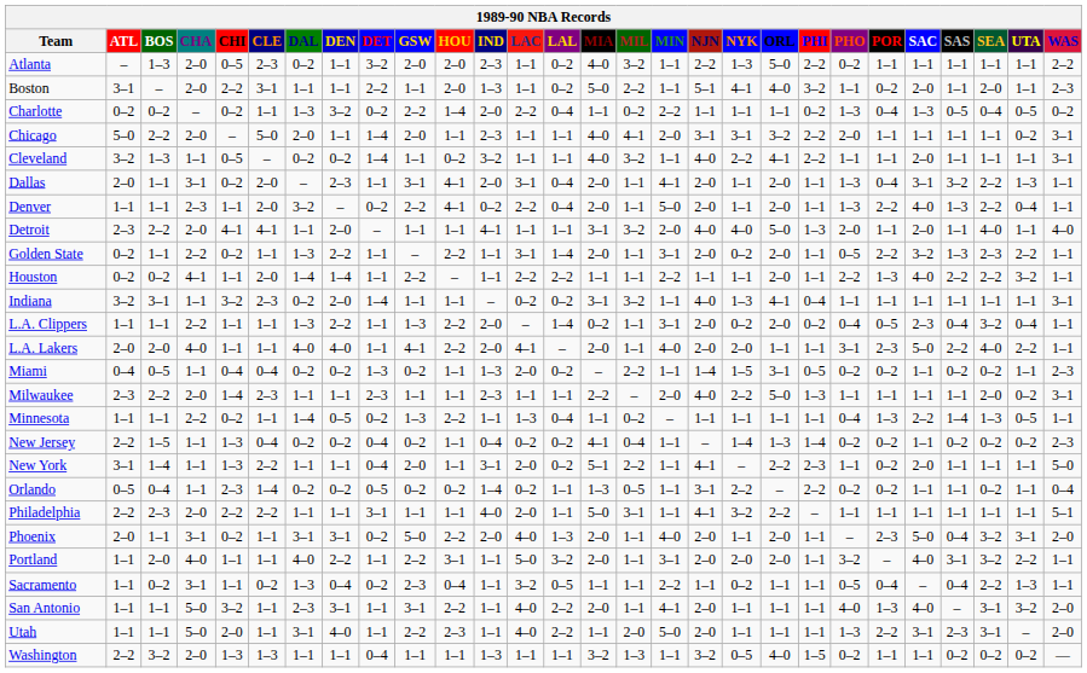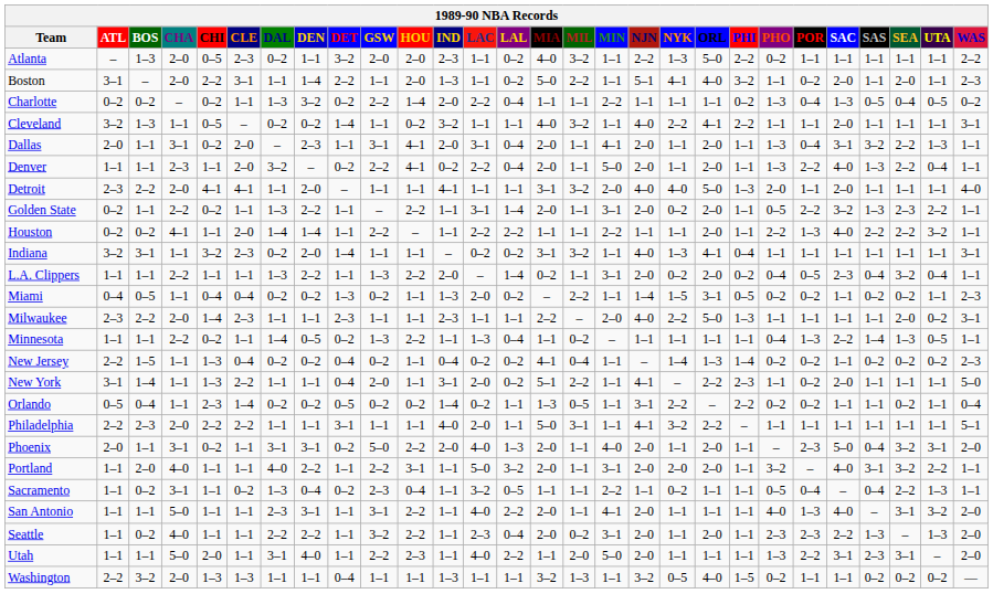 <table class="wikitable" style="font-size:95%; text-align:center;">
 <tr>
 <th colspan=28>1989-90 NBA Records</th>
 </tr>
 <tr>
 <th width=100>Team</th>
 <th style="background:#FF0000;color:#FFFFFF;width=35">ATL</th>
 <th style="background:#006400;color:#FFFFFF;width=35">BOS</th>
 <th style="background:#008080;color:#800080;width=35">CHA</th>
 <th style="background:#FF0000;color:#000000;width=35">CHI</th>
 <th style="background:#000080;color:#FF8C00;width=35">CLE</th>
 <th style="background:#008000;color:#00008B;width=35">DAL</th>
 <th style="background:#0000CD;color:#FFD700;width=35">DEN</th>
 <th style="background:#0000FF;color:#FF0000;width=35">DET</th>
 <th style="background:#0000FF;color:#FFD700;width=35">GSW</th>
 <th style="background:#FF0000;color:#FFD700;width=35">HOU</th>
 <th style="background:#000080;color:#FFD700;width=35">IND</th>
 <th style="background:#F9160D;color:#1A2E8B;width=35">LAC</th>
 <th style="background:#800080;color:#FFD700;width=35">LAL</th>
 <th style="background:#000000;color:#8B0000;width=35">MIA</th>
 <th style="background:#006400;color:#B22222;width=35">MIL</th>
 <th style="background:#0000FF;color:#228B22;width=35">MIN</th>
 <th style="background:#B0170C;color:#00056D;width=35">NJN</th>
 <th style="background:#0000FF;color:#FF8C00;width=35">NYK</th>
 <th style="background:#0000FF;color:#000000;width=35">ORL</th>
 <th style="background:#FF0000;color:#0000FF;width=35">PHI</th>
 <th style="background:#800080;color:#FF4500;width=35">PHO</th>
 <th style="background:#000000;color:#FF0000;width=35">POR</th>
 <th style="background:#0000FF;color:#FFFFFF;width=35">SAC</th>
 <th style="background:#000000;color:#C0C0C0;width=35">SAS</th>
 <th style="background:#005831;color:#FFC322;width=35">SEA</th>
 <th style="background:#36004A;color:#FFFF00;width=35">UTA</th>
 <th style="background:#DC143C;color:#0000CD;width=35">WAS</th>
 </tr>
 <tr>
 <td style="text-align:left;"><a href='#'>Atlanta</a></td>
 <td>–</td>
 <td>1–3</td>
 <td>2–0</td>
 <td>0–5</td>
 <td>2–3</td>
 <td>0–2</td>
 <td>1–1</td>
 <td>3–2</td>
 <td>2–0</td>
 <td>2–0</td>
 <td>2–3</td>
 <td>1–1</td>
 <td>0–2</td>
 <td>4–0</td>
 <td>3–2</td>
 <td>1–1</td>
 <td>2–2</td>
 <td>1–3</td>
 <td>5–0</td>
 <td>2–2</td>
 <td>0–2</td>
 <td>1–1</td>
 <td>1–1</td>
 <td>1–1</td>
 <td>1–1</td>
 <td>1–1</td>
 <td>2–2</td>
 </tr>
 <tr>
 <td style="text-align:left;">Boston</td>
 <td>3–1</td>
 <td>–</td>
 <td>2–0</td>
 <td>2–2</td>
 <td>3–1</td>
 <td>1–1</td>
-<td>1–1</td>
+<td>1–4</td>
 <td>2–2</td>
 <td>1–1</td>
 <td>2–0</td>
 <td>1–3</td>
 <td>1–1</td>
 <td>0–2</td>
 <td>5–0</td>
 <td>2–2</td>
 <td>1–1</td>
 <td>5–1</td>
 <td>4–1</td>
 <td>4–0</td>
 <td>3–2</td>
 <td>1–1</td>
 <td>0–2</td>
 <td>2–0</td>
 <td>1–1</td>
 <td>2–0</td>
 <td>1–1</td>
 <td>2–3</td>
 </tr>
 <tr>
 <td style="text-align:left;"><a href='#'>Charlotte</a></td>
 <td>0–2</td>
 <td>0–2</td>
 <td>–</td>
 <td>0–2</td>
 <td>1–1</td>
 <td>1–3</td>
 <td>3–2</td>
 <td>0–2</td>
 <td>2–2</td>
 <td>1–4</td>
 <td>2–0</td>
 <td>2–2</td>
 <td>0–4</td>
 <td>1–1</td>
-<td>0–2</td>
+<td>1–1</td>
 <td>2–2</td>
 <td>1–1</td>
 <td>1–1</td>
 <td>1–1</td>
 <td>0–2</td>
 <td>1–3</td>
 <td>0–4</td>
 <td>1–3</td>
 <td>0–5</td>
 <td>0–4</td>
 <td>0–5</td>
 <td>0–2</td>
-</tr>
-<tr>
-<td style="text-align:left;"><a href='#'>Chicago</a></td>
-<td>5–0</td>
-<td>2–2</td>
-<td>2–0</td>
-<td>–</td>
-<td>5–0</td>
-<td>2–0</td>
-<td>1–1</td>
-<td>1–4</td>
-<td>2–0</td>
-<td>1–1</td>
-<td>2–3</td>
-<td>1–1</td>
-<td>1–1</td>
-<td>4–0</td>
-<td>4–1</td>
-<td>2–0</td>
-<td>3–1</td>
-<td>3–1</td>
-<td>3–2</td>
-<td>2–2</td>
-<td>2–0</td>
-<td>1–1</td>
-<td>1–1</td>
-<td>1–1</td>
-<td>1–1</td>
-<td>0–2</td>
-<td>3–1</td>
 </tr>
 <tr>
 <td style="text-align:left;"><a href='#'>Cleveland</a></td>
 <td>3–2</td>
 <td>1–3</td>
 <td>1–1</td>
 <td>0–5</td>
 <td>–</td>
 <td>0–2</td>
 <td>0–2</td>
 <td>1–4</td>
 <td>1–1</td>
 <td>0–2</td>
 <td>3–2</td>
 <td>1–1</td>
 <td>1–1</td>
 <td>4–0</td>
 <td>3–2</td>
 <td>1–1</td>
 <td>4–0</td>
 <td>2–2</td>
 <td>4–1</td>
 <td>2–2</td>
 <td>1–1</td>
 <td>1–1</td>
 <td>2–0</td>
 <td>1–1</td>
 <td>1–1</td>
 <td>1–1</td>
 <td>3–1</td>
 </tr>
 <tr>
 <td style="text-align:left;"><a href='#'>Dallas</a></td>
 <td>2–0</td>
 <td>1–1</td>
 <td>3–1</td>
 <td>0–2</td>
 <td>2–0</td>
 <td>–</td>
 <td>2–3</td>
 <td>1–1</td>
 <td>3–1</td>
 <td>4–1</td>
 <td>2–0</td>
 <td>3–1</td>
 <td>0–4</td>
 <td>2–0</td>
 <td>1–1</td>
 <td>4–1</td>
 <td>2–0</td>
 <td>1–1</td>
 <td>2–0</td>
 <td>1–1</td>
 <td>1–3</td>
 <td>0–4</td>
 <td>3–1</td>
 <td>3–2</td>
 <td>2–2</td>
 <td>1–3</td>
 <td>1–1</td>
 </tr>
 <tr>
 <td style="text-align:left;"><a href='#'>Denver</a></td>
 <td>1–1</td>
 <td>1–1</td>
 <td>2–3</td>
 <td>1–1</td>
 <td>2–0</td>
 <td>3–2</td>
 <td>–</td>
 <td>0–2</td>
 <td>2–2</td>
 <td>4–1</td>
 <td>0–2</td>
 <td>2–2</td>
 <td>0–4</td>
 <td>2–0</td>
 <td>1–1</td>
 <td>5–0</td>
 <td>2–0</td>
 <td>1–1</td>
 <td>2–0</td>
 <td>1–1</td>
 <td>1–3</td>
 <td>2–2</td>
 <td>4–0</td>
 <td>1–3</td>
 <td>2–2</td>
 <td>0–4</td>
 <td>1–1</td>
 </tr>
 <tr>
 <td style="text-align:left;"><a href='#'>Detroit</a></td>
 <td>2–3</td>
 <td>2–2</td>
 <td>2–0</td>
 <td>4–1</td>
 <td>4–1</td>
 <td>1–1</td>
 <td>2–0</td>
 <td>–</td>
 <td>1–1</td>
 <td>1–1</td>
 <td>4–1</td>
 <td>1–1</td>
 <td>1–1</td>
 <td>3–1</td>
 <td>3–2</td>
 <td>2–0</td>
 <td>4–0</td>
 <td>4–0</td>
 <td>5–0</td>
 <td>1–3</td>
 <td>2–0</td>
 <td>1–1</td>
 <td>2–0</td>
 <td>1–1</td>
-<td>4–0</td>
+<td>1–1</td>
 <td>1–1</td>
 <td>4–0</td>
 </tr>
 <tr>
 <td style="text-align:left;"><a href='#'>Golden State</a></td>
 <td>0–2</td>
 <td>1–1</td>
 <td>2–2</td>
 <td>0–2</td>
 <td>1–1</td>
 <td>1–3</td>
 <td>2–2</td>
 <td>1–1</td>
 <td>–</td>
 <td>2–2</td>
 <td>1–1</td>
 <td>3–1</td>
 <td>1–4</td>
 <td>2–0</td>
 <td>1–1</td>
 <td>3–1</td>
 <td>2–0</td>
 <td>0–2</td>
 <td>2–0</td>
 <td>1–1</td>
 <td>0–5</td>
 <td>2–2</td>
 <td>3–2</td>
 <td>1–3</td>
 <td>2–3</td>
 <td>2–2</td>
 <td>1–1</td>
 </tr>
 <tr>
 <td style="text-align:left;"><a href='#'>Houston</a></td>
 <td>0–2</td>
 <td>0–2</td>
 <td>4–1</td>
 <td>1–1</td>
 <td>2–0</td>
 <td>1–4</td>
 <td>1–4</td>
 <td>1–1</td>
 <td>2–2</td>
 <td>–</td>
 <td>1–1</td>
 <td>2–2</td>
 <td>2–2</td>
 <td>1–1</td>
 <td>1–1</td>
 <td>2–2</td>
 <td>1–1</td>
 <td>1–1</td>
 <td>2–0</td>
 <td>1–1</td>
 <td>2–2</td>
 <td>1–3</td>
 <td>4–0</td>
 <td>2–2</td>
 <td>2–2</td>
 <td>3–2</td>
 <td>1–1</td>
 </tr>
 <tr>
 <td style="text-align:left;"><a href='#'>Indiana</a></td>
 <td>3–2</td>
 <td>3–1</td>
 <td>1–1</td>
 <td>3–2</td>
 <td>2–3</td>
 <td>0–2</td>
 <td>2–0</td>
 <td>1–4</td>
 <td>1–1</td>
 <td>1–1</td>
 <td>–</td>
 <td>0–2</td>
 <td>0–2</td>
 <td>3–1</td>
 <td>3–2</td>
 <td>1–1</td>
 <td>4–0</td>
 <td>1–3</td>
 <td>4–1</td>
 <td>0–4</td>
 <td>1–1</td>
 <td>1–1</td>
 <td>1–1</td>
 <td>1–1</td>
 <td>1–1</td>
 <td>1–1</td>
 <td>3–1</td>
 </tr>
 <tr>
 <td style="text-align:left;"><a href='#'>L.A. Clippers</a></td>
 <td>1–1</td>
 <td>1–1</td>
 <td>2–2</td>
 <td>1–1</td>
 <td>1–1</td>
 <td>1–3</td>
 <td>2–2</td>
 <td>1–1</td>
 <td>1–3</td>
 <td>2–2</td>
 <td>2–0</td>
 <td>–</td>
 <td>1–4</td>
 <td>0–2</td>
 <td>1–1</td>
 <td>3–1</td>
 <td>2–0</td>
 <td>0–2</td>
 <td>2–0</td>
 <td>0–2</td>
 <td>0–4</td>
 <td>0–5</td>
 <td>2–3</td>
 <td>0–4</td>
 <td>3–2</td>
 <td>0–4</td>
-<td>1–1</td>
-</tr>
-<tr>
-<td style="text-align:left;"><a href='#'>L.A. Lakers</a></td>
-<td>2–0</td>
-<td>2–0</td>
-<td>4–0</td>
-<td>1–1</td>
-<td>1–1</td>
-<td>4–0</td>
-<td>4–0</td>
-<td>1–1</td>
-<td>4–1</td>
-<td>2–2</td>
-<td>2–0</td>
-<td>4–1</td>
-<td>–</td>
-<td>2–0</td>
-<td>1–1</td>
-<td>4–0</td>
-<td>2–0</td>
-<td>2–0</td>
-<td>1–1</td>
-<td>1–1</td>
-<td>3–1</td>
-<td>2–3</td>
-<td>5–0</td>
-<td>2–2</td>
-<td>4–0</td>
-<td>2–2</td>
 <td>1–1</td>
 </tr>
 <tr>
 <td style="text-align:left;"><a href='#'>Miami</a></td>
 <td>0–4</td>
 <td>0–5</td>
 <td>1–1</td>
 <td>0–4</td>
 <td>0–4</td>
 <td>0–2</td>
 <td>0–2</td>
 <td>1–3</td>
 <td>0–2</td>
 <td>1–1</td>
 <td>1–3</td>
 <td>2–0</td>
 <td>0–2</td>
 <td>–</td>
 <td>2–2</td>
 <td>1–1</td>
 <td>1–4</td>
 <td>1–5</td>
 <td>3–1</td>
 <td>0–5</td>
 <td>0–2</td>
 <td>0–2</td>
 <td>1–1</td>
 <td>0–2</td>
 <td>0–2</td>
 <td>1–1</td>
 <td>2–3</td>
 </tr>
 <tr>
 <td style="text-align:left;"><a href='#'>Milwaukee</a></td>
 <td>2–3</td>
 <td>2–2</td>
 <td>2–0</td>
 <td>1–4</td>
 <td>2–3</td>
 <td>1–1</td>
 <td>1–1</td>
 <td>2–3</td>
 <td>1–1</td>
 <td>1–1</td>
 <td>2–3</td>
 <td>1–1</td>
 <td>1–1</td>
 <td>2–2</td>
 <td>–</td>
 <td>2–0</td>
 <td>4–0</td>
 <td>2–2</td>
 <td>5–0</td>
 <td>1–3</td>
 <td>1–1</td>
 <td>1–1</td>
 <td>1–1</td>
 <td>1–1</td>
 <td>2–0</td>
 <td>0–2</td>
 <td>3–1</td>
 </tr>
 <tr>
 <td style="text-align:left;"><a href='#'>Minnesota</a></td>
 <td>1–1</td>
 <td>1–1</td>
 <td>2–2</td>
 <td>0–2</td>
 <td>1–1</td>
 <td>1–4</td>
 <td>0–5</td>
 <td>0–2</td>
 <td>1–3</td>
 <td>2–2</td>
 <td>1–1</td>
 <td>1–3</td>
 <td>0–4</td>
 <td>1–1</td>
 <td>0–2</td>
 <td>–</td>
 <td>1–1</td>
 <td>1–1</td>
 <td>1–1</td>
 <td>1–1</td>
 <td>0–4</td>
 <td>1–3</td>
 <td>2–2</td>
 <td>1–4</td>
 <td>1–3</td>
 <td>0–5</td>
 <td>1–1</td>
 </tr>
 <tr>
 <td style="text-align:left;"><a href='#'>New Jersey</a></td>
 <td>2–2</td>
 <td>1–5</td>
 <td>1–1</td>
 <td>1–3</td>
 <td>0–4</td>
 <td>0–2</td>
 <td>0–2</td>
 <td>0–4</td>
 <td>0–2</td>
 <td>1–1</td>
 <td>0–4</td>
 <td>0–2</td>
 <td>0–2</td>
 <td>4–1</td>
 <td>0–4</td>
 <td>1–1</td>
 <td>–</td>
 <td>1–4</td>
 <td>1–3</td>
 <td>1–4</td>
 <td>0–2</td>
 <td>0–2</td>
 <td>1–1</td>
 <td>0–2</td>
 <td>0–2</td>
 <td>0–2</td>
 <td>2–3</td>
 </tr>
 <tr>
 <td style="text-align:left;"><a href='#'>New York</a></td>
 <td>3–1</td>
 <td>1–4</td>
 <td>1–1</td>
 <td>1–3</td>
 <td>2–2</td>
 <td>1–1</td>
 <td>1–1</td>
 <td>0–4</td>
 <td>2–0</td>
 <td>1–1</td>
 <td>3–1</td>
 <td>2–0</td>
 <td>0–2</td>
 <td>5–1</td>
 <td>2–2</td>
 <td>1–1</td>
 <td>4–1</td>
 <td>–</td>
 <td>2–2</td>
 <td>2–3</td>
 <td>1–1</td>
 <td>0–2</td>
 <td>2–0</td>
 <td>1–1</td>
 <td>1–1</td>
 <td>1–1</td>
 <td>5–0</td>
 </tr>
 <tr>
 <td style="text-align:left;"><a href='#'>Orlando</a></td>
 <td>0–5</td>
 <td>0–4</td>
 <td>1–1</td>
 <td>2–3</td>
 <td>1–4</td>
 <td>0–2</td>
 <td>0–2</td>
 <td>0–5</td>
 <td>0–2</td>
 <td>0–2</td>
 <td>1–4</td>
 <td>0–2</td>
 <td>1–1</td>
 <td>1–3</td>
 <td>0–5</td>
 <td>1–1</td>
 <td>3–1</td>
 <td>2–2</td>
 <td>–</td>
 <td>2–2</td>
 <td>0–2</td>
 <td>0–2</td>
 <td>1–1</td>
 <td>1–1</td>
 <td>0–2</td>
 <td>1–1</td>
 <td>0–4</td>
 </tr>
 <tr>
 <td style="text-align:left;"><a href='#'>Philadelphia</a></td>
 <td>2–2</td>
 <td>2–3</td>
 <td>2–0</td>
 <td>2–2</td>
 <td>2–2</td>
 <td>1–1</td>
 <td>1–1</td>
 <td>3–1</td>
 <td>1–1</td>
 <td>1–1</td>
 <td>4–0</td>
 <td>2–0</td>
 <td>1–1</td>
 <td>5–0</td>
 <td>3–1</td>
 <td>1–1</td>
 <td>4–1</td>
 <td>3–2</td>
 <td>2–2</td>
 <td>–</td>
 <td>1–1</td>
 <td>1–1</td>
 <td>1–1</td>
 <td>1–1</td>
 <td>1–1</td>
 <td>1–1</td>
 <td>5–1</td>
 </tr>
 <tr>
 <td style="text-align:left;"><a href='#'>Phoenix</a></td>
 <td>2–0</td>
 <td>1–1</td>
 <td>3–1</td>
 <td>0–2</td>
 <td>1–1</td>
 <td>3–1</td>
 <td>3–1</td>
 <td>0–2</td>
 <td>5–0</td>
 <td>2–2</td>
 <td>2–0</td>
 <td>4–0</td>
 <td>1–3</td>
 <td>2–0</td>
 <td>1–1</td>
 <td>4–0</td>
 <td>2–0</td>
 <td>1–1</td>
 <td>2–0</td>
 <td>1–1</td>
 <td>–</td>
 <td>2–3</td>
 <td>5–0</td>
 <td>0–4</td>
 <td>3–2</td>
 <td>3–1</td>
 <td>2–0</td>
 </tr>
 <tr>
 <td style="text-align:left;"><a href='#'>Portland</a></td>
 <td>1–1</td>
 <td>2–0</td>
 <td>4–0</td>
 <td>1–1</td>
 <td>1–1</td>
 <td>4–0</td>
 <td>2–2</td>
 <td>1–1</td>
 <td>2–2</td>
 <td>3–1</td>
 <td>1–1</td>
 <td>5–0</td>
 <td>3–2</td>
 <td>2–0</td>
 <td>1–1</td>
 <td>3–1</td>
 <td>2–0</td>
 <td>2–0</td>
 <td>2–0</td>
 <td>1–1</td>
 <td>3–2</td>
 <td>–</td>
 <td>4–0</td>
 <td>3–1</td>
 <td>3–2</td>
 <td>2–2</td>
 <td>1–1</td>
 </tr>
 <tr>
 <td style="text-align:left;"><a href='#'>Sacramento</a></td>
 <td>1–1</td>
 <td>0–2</td>
 <td>3–1</td>
 <td>1–1</td>
 <td>0–2</td>
 <td>1–3</td>
 <td>0–4</td>
 <td>0–2</td>
 <td>2–3</td>
 <td>0–4</td>
 <td>1–1</td>
 <td>3–2</td>
 <td>0–5</td>
 <td>1–1</td>
 <td>1–1</td>
 <td>2–2</td>
 <td>1–1</td>
 <td>0–2</td>
 <td>1–1</td>
 <td>1–1</td>
 <td>0–5</td>
 <td>0–4</td>
 <td>–</td>
 <td>0–4</td>
 <td>2–2</td>
 <td>1–3</td>
 <td>1–1</td>
 </tr>
 <tr>
 <td style="text-align:left;"><a href='#'>San Antonio</a></td>
 <td>1–1</td>
 <td>1–1</td>
 <td>5–0</td>
-<td>3–2</td>
+<td>1–1</td>
 <td>1–1</td>
 <td>2–3</td>
 <td>3–1</td>
 <td>1–1</td>
 <td>3–1</td>
 <td>2–2</td>
 <td>1–1</td>
 <td>4–0</td>
 <td>2–2</td>
 <td>2–0</td>
 <td>1–1</td>
 <td>4–1</td>
 <td>2–0</td>
 <td>1–1</td>
 <td>1–1</td>
 <td>1–1</td>
 <td>4–0</td>
 <td>1–3</td>
 <td>4–0</td>
 <td>–</td>
 <td>3–1</td>
 <td>3–2</td>
+<td>2–0</td>
+</tr>
+<tr>
+<td style="text-align:left;"><a href='#'>Seattle</a></td>
+<td>1–1</td>
+<td>0–2</td>
+<td>4–0</td>
+<td>1–1</td>
+<td>1–1</td>
+<td>2–2</td>
+<td>2–2</td>
+<td>1–1</td>
+<td>3–2</td>
+<td>2–2</td>
+<td>1–1</td>
+<td>2–3</td>
+<td>0–4</td>
+<td>2–0</td>
+<td>0–2</td>
+<td>3–1</td>
+<td>2–0</td>
+<td>1–1</td>
+<td>2–0</td>
+<td>1–1</td>
+<td>2–3</td>
+<td>2–3</td>
+<td>2–2</td>
+<td>1–3</td>
+<td>–</td>
+<td>1–3</td>
 <td>2–0</td>
 </tr>
 <tr>
 <td style="text-align:left;"><a href='#'>Utah</a></td>
 <td>1–1</td>
 <td>1–1</td>
 <td>5–0</td>
 <td>2–0</td>
 <td>1–1</td>
 <td>3–1</td>
 <td>4–0</td>
 <td>1–1</td>
 <td>2–2</td>
 <td>2–3</td>
 <td>1–1</td>
 <td>4–0</td>
 <td>2–2</td>
 <td>1–1</td>
 <td>2–0</td>
 <td>5–0</td>
 <td>2–0</td>
 <td>1–1</td>
 <td>1–1</td>
 <td>1–1</td>
 <td>1–3</td>
 <td>2–2</td>
 <td>3–1</td>
 <td>2–3</td>
 <td>3–1</td>
 <td>–</td>
 <td>2–0</td>
 </tr>
 <tr>
 <td style="text-align:left;"><a href='#'>Washington</a></td>
 <td>2–2</td>
 <td>3–2</td>
 <td>2–0</td>
 <td>1–3</td>
 <td>1–3</td>
 <td>1–1</td>
 <td>1–1</td>
 <td>0–4</td>
 <td>1–1</td>
 <td>1–1</td>
 <td>1–3</td>
 <td>1–1</td>
 <td>1–1</td>
 <td>3–2</td>
 <td>1–3</td>
 <td>1–1</td>
 <td>3–2</td>
 <td>0–5</td>
 <td>4–0</td>
 <td>1–5</td>
 <td>0–2</td>
 <td>1–1</td>
 <td>1–1</td>
 <td>0–2</td>
 <td>0–2</td>
 <td>0–2</td>
 <td>—</td>
 </tr>
 </table>
